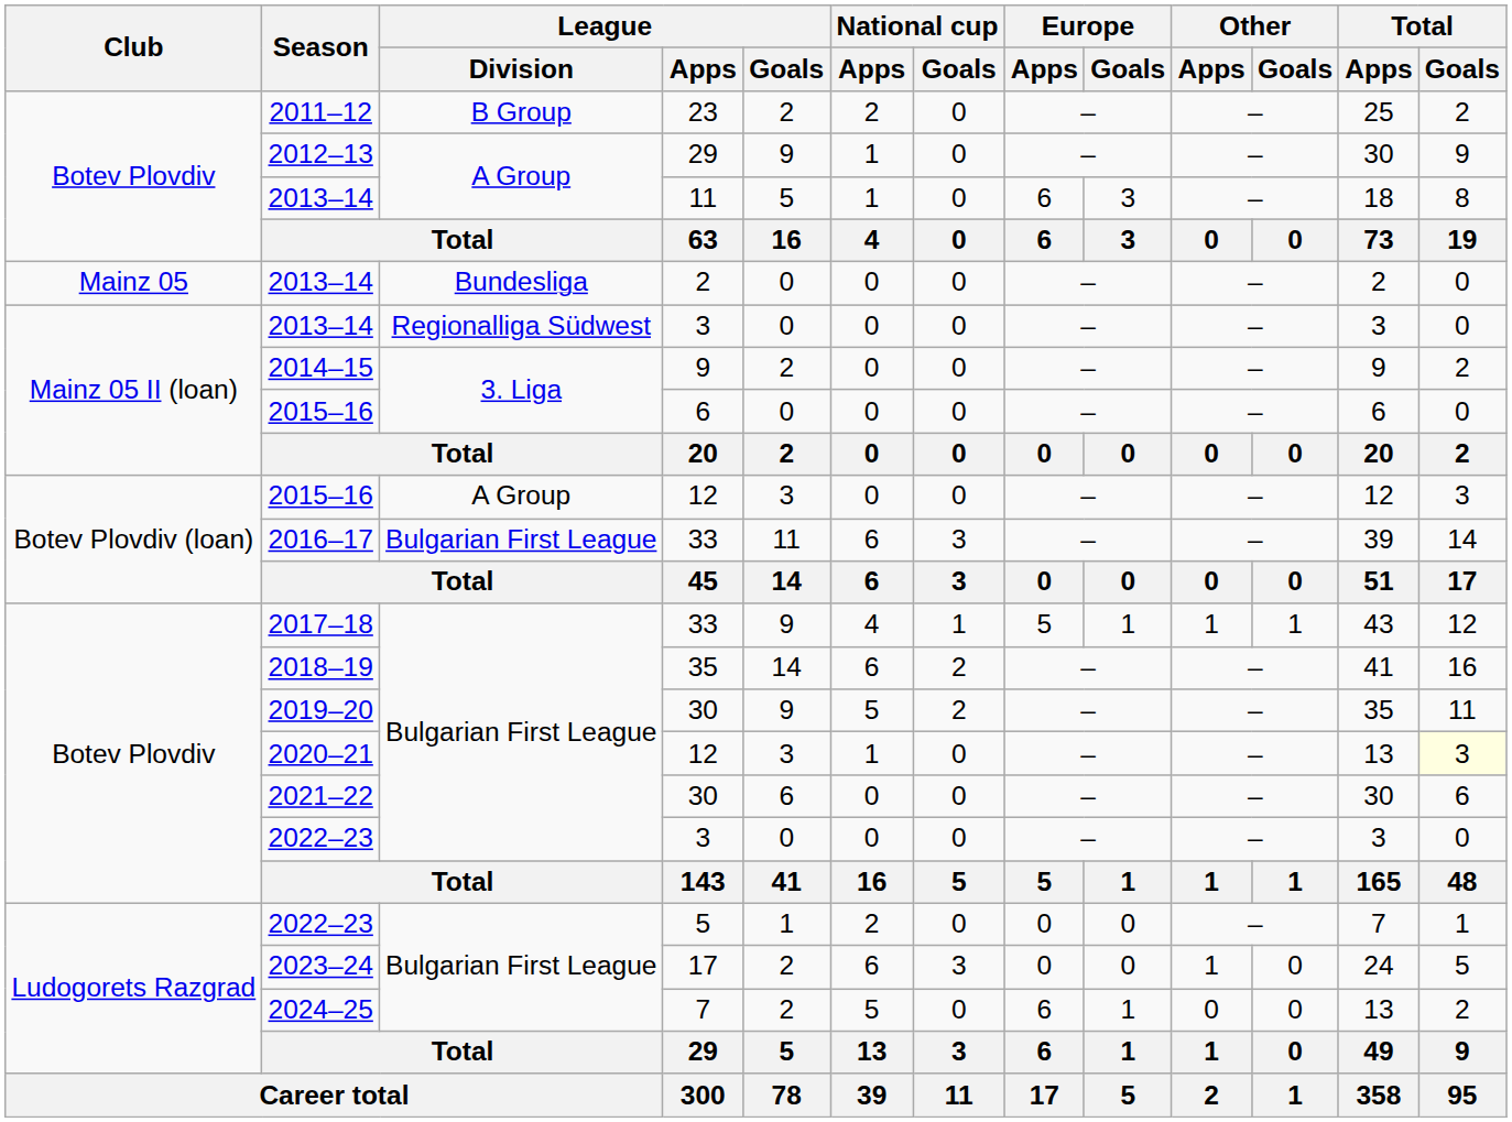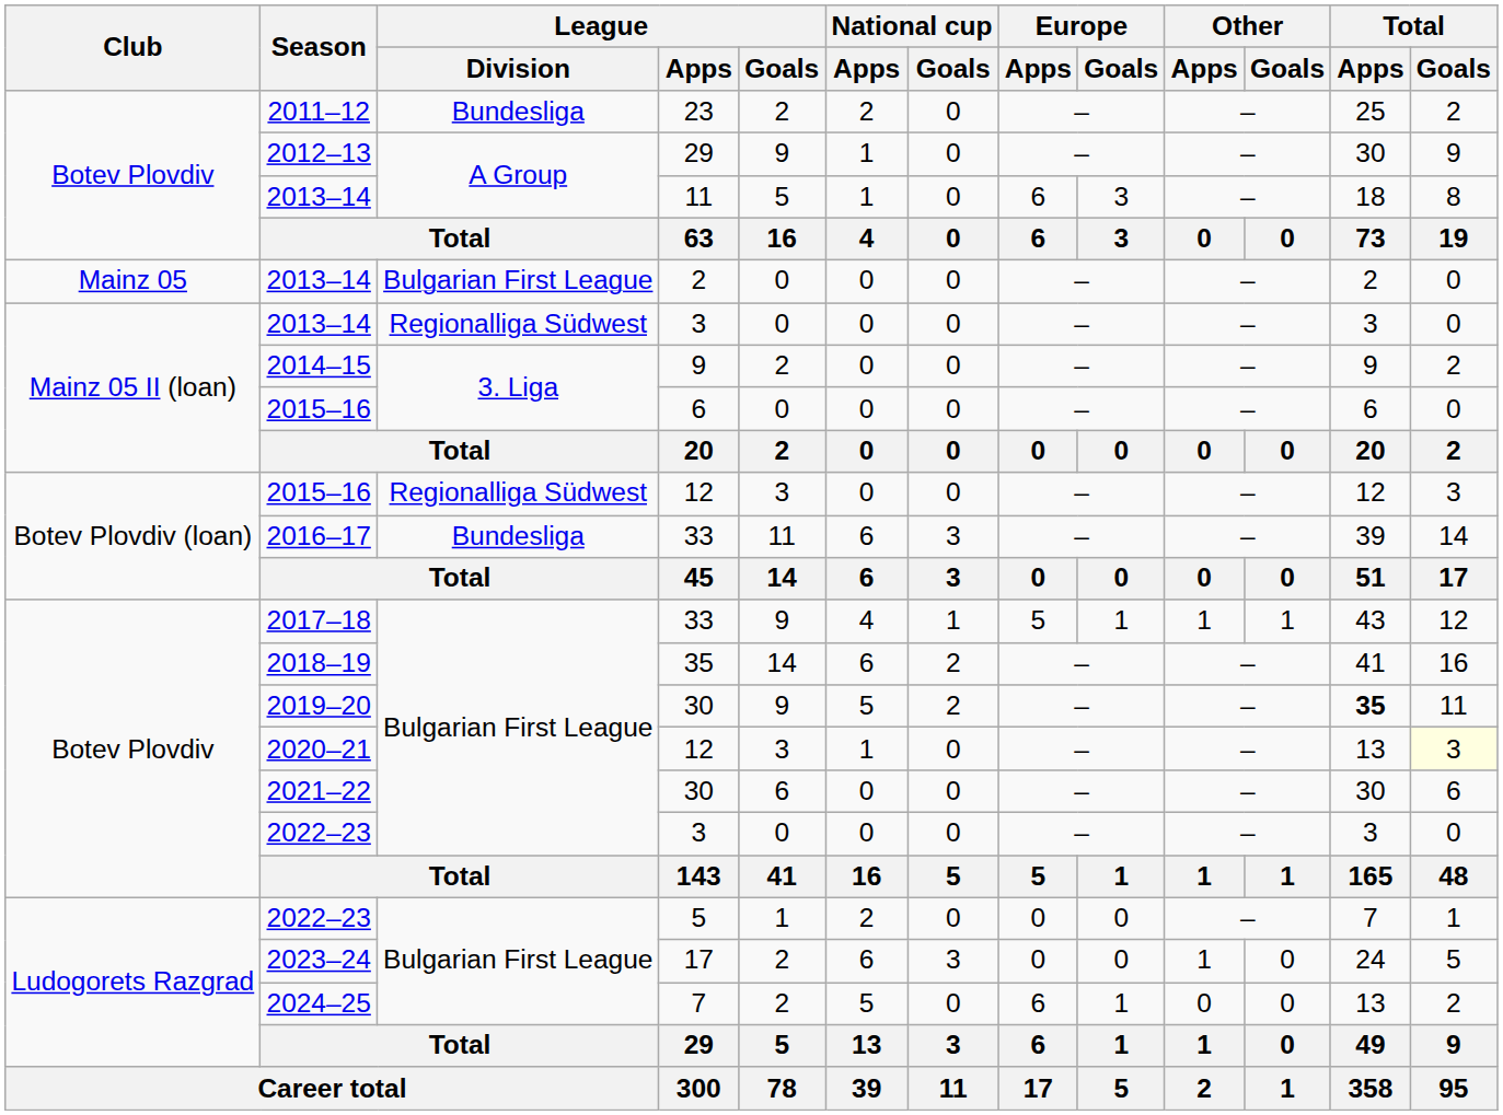 <table class="wikitable" style="text-align:center">
 <tr>
 <th rowspan="2">Club</th>
 <th rowspan="2">Season</th>
 <th colspan="3">League</th>
 <th colspan="2">National cup</th>
 <th colspan="2">Europe</th>
 <th colspan="2">Other</th>
 <th colspan="2">Total</th>
 </tr>
 <tr>
 <th>Division</th>
 <th>Apps</th>
 <th>Goals</th>
 <th>Apps</th>
 <th>Goals</th>
 <th>Apps</th>
 <th>Goals</th>
 <th>Apps</th>
 <th>Goals</th>
 <th>Apps</th>
 <th>Goals</th>
 </tr>
 <tr>
 <td rowspan="4"><a href='#'>Botev Plovdiv</a></td>
 <td><a href='#'>2011–12</a></td>
-<td><a href='#'>B Group</a></td>
+<td><a href='#'>Bundesliga</a></td>
 <td>23</td>
 <td>2</td>
 <td>2</td>
 <td>0</td>
 <td colspan="2">–</td>
 <td colspan="2">–</td>
 <td>25</td>
 <td>2</td>
 </tr>
 <tr>
 <td><a href='#'>2012–13</a></td>
 <td rowspan="2"><a href='#'>A Group</a></td>
 <td>29</td>
 <td>9</td>
 <td>1</td>
 <td>0</td>
 <td colspan="2">–</td>
 <td colspan="2">–</td>
 <td>30</td>
 <td>9</td>
 </tr>
 <tr>
 <td><a href='#'>2013–14</a></td>
 <td>11</td>
 <td>5</td>
 <td>1</td>
 <td>0</td>
 <td>6</td>
 <td>3</td>
 <td colspan="2">–</td>
 <td>18</td>
 <td>8</td>
 </tr>
 <tr>
 <th colspan="2">Total</th>
 <th>63</th>
 <th>16</th>
 <th>4</th>
 <th>0</th>
 <th>6</th>
 <th>3</th>
 <th>0</th>
 <th>0</th>
 <th>73</th>
 <th>19</th>
 </tr>
 <tr>
 <td><a href='#'>Mainz 05</a></td>
 <td><a href='#'>2013–14</a></td>
-<td><a href='#'>Bundesliga</a></td>
+<td><a href='#'>Bulgarian First League</a></td>
 <td>2</td>
 <td>0</td>
 <td>0</td>
 <td>0</td>
 <td colspan="2">–</td>
 <td colspan="2">–</td>
 <td>2</td>
 <td>0</td>
 </tr>
 <tr>
 <td rowspan="4"><a href='#'>Mainz 05 II</a> (loan)</td>
 <td><a href='#'>2013–14</a></td>
 <td><a href='#'>Regionalliga Südwest</a></td>
 <td>3</td>
 <td>0</td>
 <td>0</td>
 <td>0</td>
 <td colspan="2">–</td>
 <td colspan="2">–</td>
 <td>3</td>
 <td>0</td>
 </tr>
 <tr>
 <td><a href='#'>2014–15</a></td>
 <td rowspan="2"><a href='#'>3. Liga</a></td>
 <td>9</td>
 <td>2</td>
 <td>0</td>
 <td>0</td>
 <td colspan="2">–</td>
 <td colspan="2">–</td>
 <td>9</td>
 <td>2</td>
 </tr>
 <tr>
 <td><a href='#'>2015–16</a></td>
 <td>6</td>
 <td>0</td>
 <td>0</td>
 <td>0</td>
 <td colspan="2">–</td>
 <td colspan="2">–</td>
 <td>6</td>
 <td>0</td>
 </tr>
 <tr>
 <th colspan="2">Total</th>
 <th>20</th>
 <th>2</th>
 <th>0</th>
 <th>0</th>
 <th>0</th>
 <th>0</th>
 <th>0</th>
 <th>0</th>
 <th>20</th>
 <th>2</th>
 </tr>
 <tr>
 <td rowspan="3">Botev Plovdiv (loan)</td>
 <td><a href='#'>2015–16</a></td>
-<td>A Group</td>
+<td><a href='#'>Regionalliga Südwest</a></td>
 <td>12</td>
 <td>3</td>
 <td>0</td>
 <td>0</td>
 <td colspan="2">–</td>
 <td colspan="2">–</td>
 <td>12</td>
 <td>3</td>
 </tr>
 <tr>
 <td><a href='#'>2016–17</a></td>
-<td><a href='#'>Bulgarian First League</a></td>
+<td><a href='#'>Bundesliga</a></td>
 <td>33</td>
 <td>11</td>
 <td>6</td>
 <td>3</td>
 <td colspan="2">–</td>
 <td colspan="2">–</td>
 <td>39</td>
 <td>14</td>
 </tr>
 <tr>
 <th colspan="2">Total</th>
 <th>45</th>
 <th>14</th>
 <th>6</th>
 <th>3</th>
 <th>0</th>
 <th>0</th>
 <th>0</th>
 <th>0</th>
 <th>51</th>
 <th>17</th>
 </tr>
 <tr>
 <td rowspan="7">Botev Plovdiv</td>
 <td><a href='#'>2017–18</a></td>
 <td rowspan="6">Bulgarian First League</td>
 <td>33</td>
 <td>9</td>
 <td>4</td>
 <td>1</td>
 <td>5</td>
 <td>1</td>
 <td>1</td>
 <td>1</td>
 <td>43</td>
 <td>12</td>
 </tr>
 <tr>
 <td><a href='#'>2018–19</a></td>
 <td>35</td>
 <td>14</td>
 <td>6</td>
 <td>2</td>
 <td colspan="2">–</td>
 <td colspan="2">–</td>
 <td>41</td>
 <td>16</td>
 </tr>
 <tr>
 <td><a href='#'>2019–20</a></td>
 <td>30</td>
 <td>9</td>
 <td>5</td>
 <td>2</td>
 <td colspan="2">–</td>
 <td colspan="2">–</td>
-<td>35</td>
+<td><strong>35</strong></td>
 <td>11</td>
 </tr>
 <tr>
 <td><a href='#'>2020–21</a></td>
 <td>12</td>
 <td>3</td>
 <td>1</td>
 <td>0</td>
 <td colspan="2">–</td>
 <td colspan="2">–</td>
 <td>13</td>
 <td style="background: lightyellow;">3</td>
 </tr>
 <tr>
 <td><a href='#'>2021–22</a></td>
 <td>30</td>
 <td>6</td>
 <td>0</td>
 <td>0</td>
 <td colspan="2">–</td>
 <td colspan="2">–</td>
 <td>30</td>
 <td>6</td>
 </tr>
 <tr>
 <td><a href='#'>2022–23</a></td>
 <td>3</td>
 <td>0</td>
 <td>0</td>
 <td>0</td>
 <td colspan="2">–</td>
 <td colspan="2">–</td>
 <td>3</td>
 <td>0</td>
 </tr>
 <tr>
 <th colspan="2">Total</th>
 <th>143</th>
 <th>41</th>
 <th>16</th>
 <th>5</th>
 <th>5</th>
 <th>1</th>
 <th>1</th>
 <th>1</th>
 <th>165</th>
 <th>48</th>
 </tr>
 <tr>
 <td rowspan="4"><a href='#'>Ludogorets Razgrad</a></td>
 <td><a href='#'>2022–23</a></td>
 <td rowspan="3">Bulgarian First League</td>
 <td>5</td>
 <td>1</td>
 <td>2</td>
 <td>0</td>
 <td>0</td>
 <td>0</td>
 <td colspan="2">–</td>
 <td>7</td>
 <td>1</td>
 </tr>
 <tr>
 <td><a href='#'>2023–24</a></td>
 <td>17</td>
 <td>2</td>
 <td>6</td>
 <td>3</td>
 <td>0</td>
 <td>0</td>
 <td>1</td>
 <td>0</td>
 <td>24</td>
 <td>5</td>
 </tr>
 <tr>
 <td><a href='#'>2024–25</a></td>
 <td>7</td>
 <td>2</td>
 <td>5</td>
 <td>0</td>
 <td>6</td>
 <td>1</td>
 <td>0</td>
 <td>0</td>
 <td>13</td>
 <td>2</td>
 </tr>
 <tr>
 <th colspan="2">Total</th>
 <th>29</th>
 <th>5</th>
 <th>13</th>
 <th>3</th>
 <th>6</th>
 <th>1</th>
 <th>1</th>
 <th>0</th>
 <th>49</th>
 <th>9</th>
 </tr>
 <tr>
 <th colspan="3">Career total</th>
 <th>300</th>
 <th>78</th>
 <th>39</th>
 <th>11</th>
 <th>17</th>
 <th>5</th>
 <th>2</th>
 <th>1</th>
 <th>358</th>
 <th>95</th>
 </tr>
 </table>
